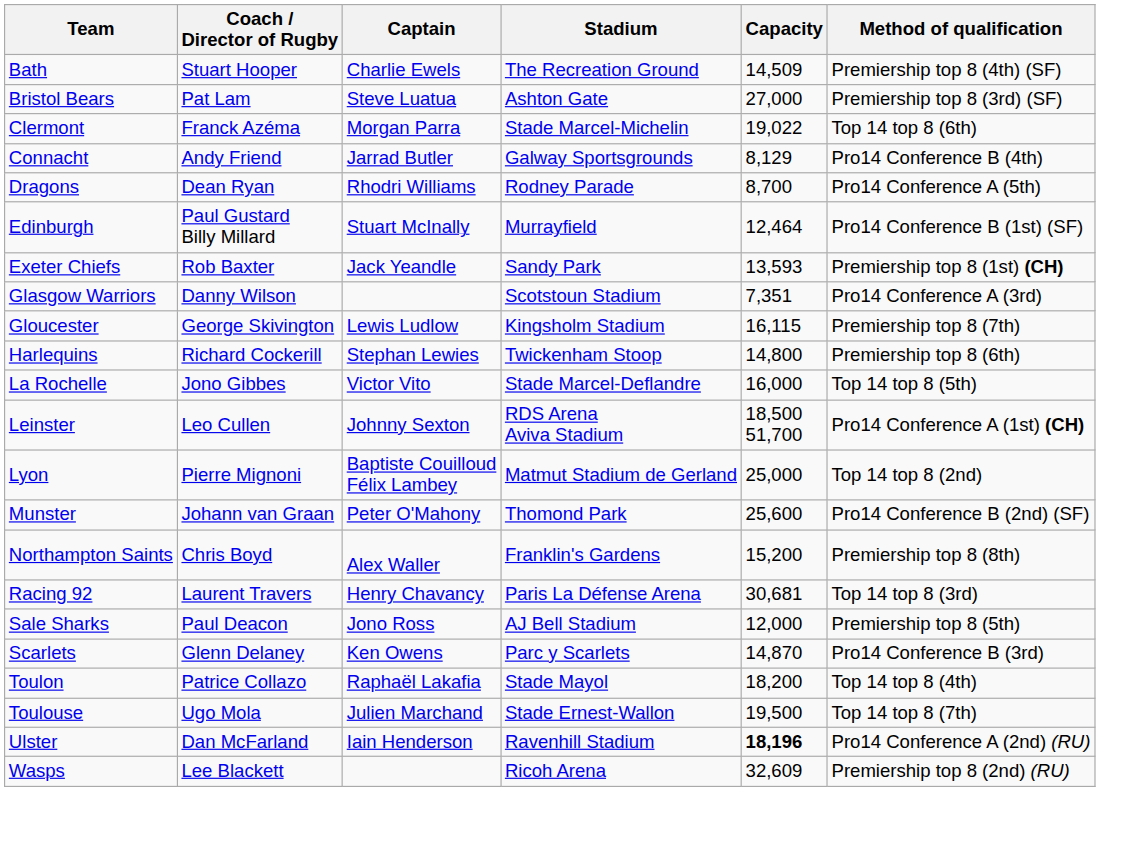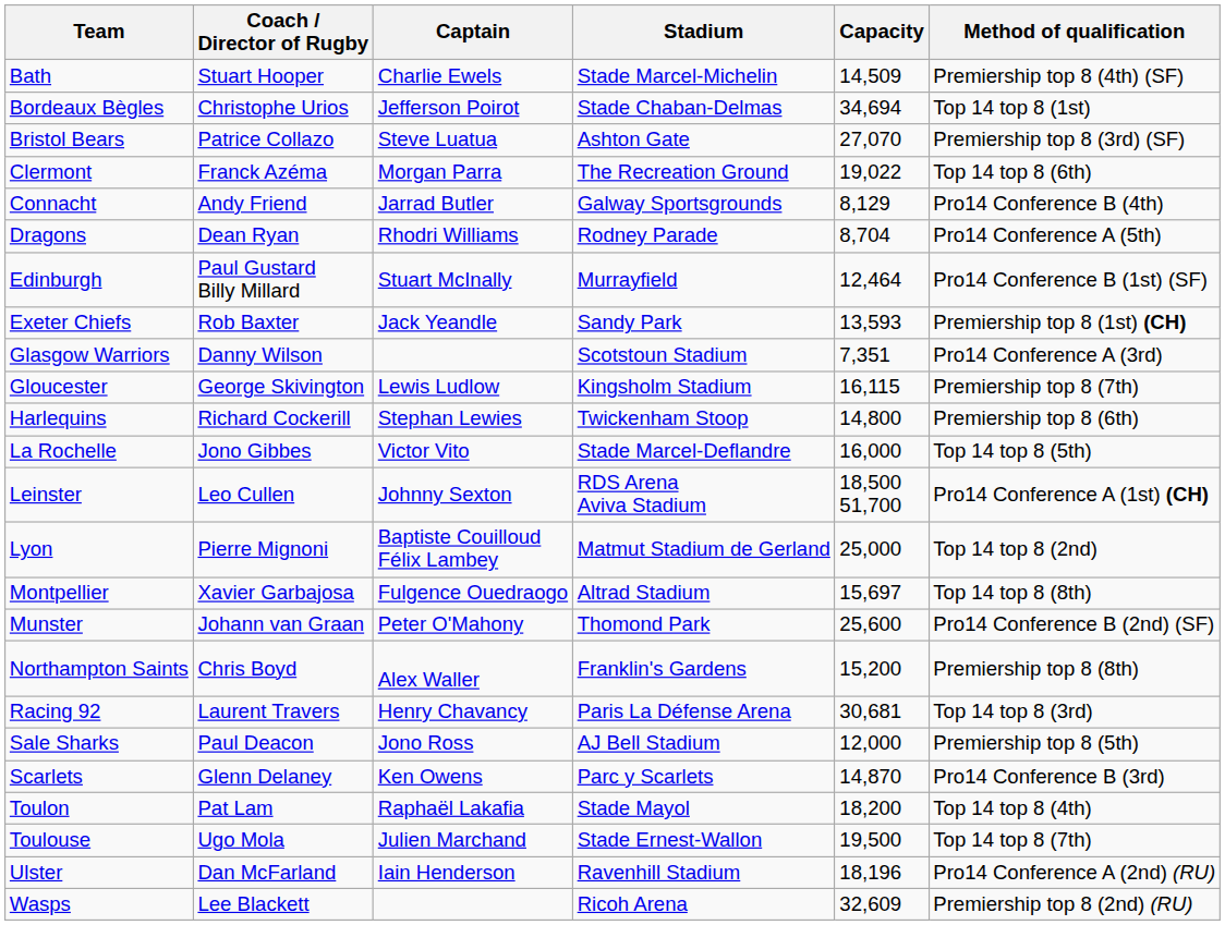 <table class="wikitable sortable">
 <tr>
 <th>Team</th>
 <th>Coach /<br>Director of Rugby</th>
 <th>Captain</th>
 <th>Stadium</th>
 <th>Capacity</th>
 <th>Method of qualification</th>
 </tr>
 <tr>
 <td> <a href='#'>Bath</a></td>
 <td> <a href='#'>Stuart Hooper</a></td>
 <td> <a href='#'>Charlie Ewels</a></td>
-<td><a href='#'>The Recreation Ground</a></td>
+<td><a href='#'>Stade Marcel-Michelin</a></td>
 <td>14,509</td>
 <td>Premiership top 8 (4th) (SF)</td>
 </tr>
 <tr>
+<td> <a href='#'>Bordeaux Bègles</a></td>
+<td> <a href='#'>Christophe Urios</a></td>
+<td> <a href='#'>Jefferson Poirot</a></td>
+<td><a href='#'>Stade Chaban-Delmas</a></td>
+<td>34,694</td>
+<td>Top 14 top 8 (1st)</td>
+</tr>
+<tr>
 <td> <a href='#'>Bristol Bears</a></td>
-<td> <a href='#'>Pat Lam</a></td>
+<td> <a href='#'>Patrice Collazo</a></td>
 <td> <a href='#'>Steve Luatua</a></td>
 <td><a href='#'>Ashton Gate</a></td>
-<td>27,000</td>
+<td>27,070</td>
 <td>Premiership top 8 (3rd) (SF)</td>
 </tr>
 <tr>
 <td> <a href='#'>Clermont</a></td>
 <td> <a href='#'>Franck Azéma</a></td>
 <td> <a href='#'>Morgan Parra</a></td>
-<td><a href='#'>Stade Marcel-Michelin</a></td>
+<td><a href='#'>The Recreation Ground</a></td>
 <td>19,022</td>
 <td>Top 14 top 8 (6th)</td>
 </tr>
 <tr>
 <td> <a href='#'>Connacht</a></td>
 <td> <a href='#'>Andy Friend</a></td>
 <td> <a href='#'>Jarrad Butler</a></td>
 <td><a href='#'>Galway Sportsgrounds</a></td>
 <td>8,129</td>
 <td>Pro14 Conference B (4th)</td>
 </tr>
 <tr>
 <td> <a href='#'>Dragons</a></td>
 <td> <a href='#'>Dean Ryan</a></td>
 <td> <a href='#'>Rhodri Williams</a></td>
 <td><a href='#'>Rodney Parade</a></td>
-<td>8,700</td>
+<td>8,704</td>
 <td>Pro14 Conference A (5th)</td>
 </tr>
 <tr>
 <td> <a href='#'>Edinburgh</a></td>
 <td> <a href='#'>Paul Gustard</a><br> Billy Millard</td>
 <td> <a href='#'>Stuart McInally</a></td>
 <td><a href='#'>Murrayfield</a></td>
 <td>12,464</td>
 <td>Pro14 Conference B (1st) (SF)</td>
 </tr>
 <tr>
 <td> <a href='#'>Exeter Chiefs</a></td>
 <td> <a href='#'>Rob Baxter</a></td>
 <td> <a href='#'>Jack Yeandle</a></td>
 <td><a href='#'>Sandy Park</a></td>
 <td>13,593</td>
 <td>Premiership top 8 (1st) <strong>(CH)</strong></td>
 </tr>
 <tr>
 <td> <a href='#'>Glasgow Warriors</a></td>
 <td> <a href='#'>Danny Wilson</a></td>
 <td></td>
 <td><a href='#'>Scotstoun Stadium</a></td>
 <td>7,351</td>
 <td>Pro14 Conference A (3rd)</td>
 </tr>
 <tr>
 <td> <a href='#'>Gloucester</a></td>
 <td> <a href='#'>George Skivington</a></td>
 <td> <a href='#'>Lewis Ludlow</a></td>
 <td><a href='#'>Kingsholm Stadium</a></td>
 <td>16,115</td>
 <td>Premiership top 8 (7th)</td>
 </tr>
 <tr>
 <td> <a href='#'>Harlequins</a></td>
 <td> <a href='#'>Richard Cockerill</a></td>
 <td> <a href='#'>Stephan Lewies</a></td>
 <td><a href='#'>Twickenham Stoop</a></td>
 <td>14,800</td>
 <td>Premiership top 8 (6th)</td>
 </tr>
 <tr>
 <td> <a href='#'>La Rochelle</a></td>
 <td> <a href='#'>Jono Gibbes</a></td>
 <td> <a href='#'>Victor Vito</a></td>
 <td><a href='#'>Stade Marcel-Deflandre</a></td>
 <td>16,000</td>
 <td>Top 14 top 8 (5th)</td>
 </tr>
 <tr>
 <td> <a href='#'>Leinster</a></td>
 <td> <a href='#'>Leo Cullen</a></td>
 <td> <a href='#'>Johnny Sexton</a></td>
 <td><a href='#'>RDS Arena</a><br><a href='#'>Aviva Stadium</a></td>
 <td>18,500<br>51,700</td>
 <td>Pro14 Conference A (1st) <strong>(CH)</strong></td>
 </tr>
 <tr>
 <td> <a href='#'>Lyon</a></td>
 <td> <a href='#'>Pierre Mignoni</a></td>
 <td> <a href='#'>Baptiste Couilloud</a><br> <a href='#'>Félix Lambey</a></td>
 <td><a href='#'>Matmut Stadium de Gerland</a></td>
 <td>25,000</td>
 <td>Top 14 top 8 (2nd)</td>
 </tr>
 <tr>
+<td> <a href='#'>Montpellier</a></td>
+<td> <a href='#'>Xavier Garbajosa</a></td>
+<td> <a href='#'>Fulgence Ouedraogo</a></td>
+<td><a href='#'>Altrad Stadium</a></td>
+<td>15,697</td>
+<td>Top 14 top 8 (8th)</td>
+</tr>
+<tr>
 <td> <a href='#'>Munster</a></td>
 <td> <a href='#'>Johann van Graan</a></td>
 <td> <a href='#'>Peter O'Mahony</a></td>
 <td><a href='#'>Thomond Park</a></td>
 <td>25,600</td>
 <td>Pro14 Conference B (2nd) (SF)</td>
 </tr>
 <tr>
 <td> <a href='#'>Northampton Saints</a></td>
 <td> <a href='#'>Chris Boyd</a></td>
 <td><br> <a href='#'>Alex Waller</a></td>
 <td><a href='#'>Franklin's Gardens</a></td>
 <td>15,200</td>
 <td>Premiership top 8 (8th)</td>
 </tr>
 <tr>
 <td> <a href='#'>Racing 92</a></td>
 <td> <a href='#'>Laurent Travers</a></td>
 <td> <a href='#'>Henry Chavancy</a></td>
 <td><a href='#'>Paris La Défense Arena</a></td>
 <td>30,681</td>
 <td>Top 14 top 8 (3rd)</td>
 </tr>
 <tr>
 <td> <a href='#'>Sale Sharks</a></td>
 <td> <a href='#'>Paul Deacon</a></td>
 <td> <a href='#'>Jono Ross</a></td>
 <td><a href='#'>AJ Bell Stadium</a></td>
 <td>12,000</td>
 <td>Premiership top 8 (5th)</td>
 </tr>
 <tr>
 <td> <a href='#'>Scarlets</a></td>
 <td> <a href='#'>Glenn Delaney</a></td>
 <td> <a href='#'>Ken Owens</a></td>
 <td><a href='#'>Parc y Scarlets</a></td>
 <td>14,870</td>
 <td>Pro14 Conference B (3rd)</td>
 </tr>
 <tr>
 <td> <a href='#'>Toulon</a></td>
-<td> <a href='#'>Patrice Collazo</a></td>
+<td> <a href='#'>Pat Lam</a></td>
 <td> <a href='#'>Raphaël Lakafia</a></td>
 <td><a href='#'>Stade Mayol</a></td>
 <td>18,200</td>
 <td>Top 14 top 8 (4th)</td>
 </tr>
 <tr>
 <td> <a href='#'>Toulouse</a></td>
 <td> <a href='#'>Ugo Mola</a></td>
 <td> <a href='#'>Julien Marchand</a></td>
 <td><a href='#'>Stade Ernest-Wallon</a></td>
 <td>19,500</td>
 <td>Top 14 top 8 (7th)</td>
 </tr>
 <tr>
 <td> <a href='#'>Ulster</a></td>
 <td> <a href='#'>Dan McFarland</a></td>
 <td> <a href='#'>Iain Henderson</a></td>
 <td><a href='#'>Ravenhill Stadium</a></td>
-<td><strong>18,196</strong></td>
+<td>18,196</td>
 <td>Pro14 Conference A (2nd) <em>(RU)</em></td>
 </tr>
 <tr>
 <td> <a href='#'>Wasps</a></td>
 <td> <a href='#'>Lee Blackett</a></td>
 <td></td>
 <td><a href='#'>Ricoh Arena</a></td>
 <td>32,609</td>
 <td>Premiership top 8 (2nd) <em>(RU)</em></td>
 </tr>
 </table>
